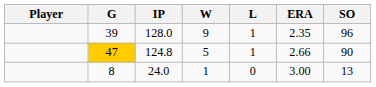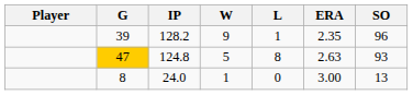 <table class="wikitable sortable">
 <tr>
 <th bgcolor="#DDDDFF" width="16%">Player</th>
 <th bgcolor="#DDDDFF" width="9%">G</th>
 <th bgcolor="#DDDDFF" width="9%">IP</th>
 <th bgcolor="#DDDDFF" width="9%">W</th>
 <th bgcolor="#DDDDFF" width="9%">L</th>
 <th bgcolor="#DDDDFF" width="9%">ERA</th>
 <th bgcolor="#DDDDFF" width="9%">SO</th>
 </tr>
 <tr align="center">
 <td></td>
 <td>39</td>
-<td>128.0</td>
+<td>128.2</td>
 <td>9</td>
 <td>1</td>
 <td>2.35</td>
 <td>96</td>
 </tr>
 <tr align="center">
 <td></td>
 <td bgcolor="FFCC00">47</td>
 <td>124.8</td>
 <td>5</td>
-<td>1</td>
-<td>2.66</td>
-<td>90</td>
+<td>8</td>
+<td>2.63</td>
+<td>93</td>
 </tr>
 <tr align="center">
 <td></td>
 <td>8</td>
 <td>24.0</td>
 <td>1</td>
 <td>0</td>
 <td>3.00</td>
 <td>13</td>
 </tr>
 </table>
